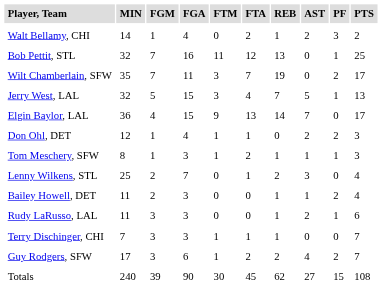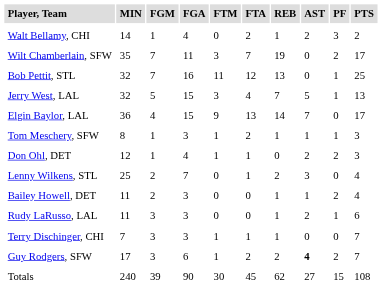 <table cellpadding=5>
 <tr bgcolor="#dddddd">
 <td><strong>Player, Team</strong></td>
 <td><strong>MIN</strong></td>
 <td><strong>FGM</strong></td>
 <td><strong>FGA</strong></td>
 <td><strong>FTM</strong></td>
 <td><strong>FTA</strong></td>
 <td><strong>REB</strong></td>
 <td><strong>AST</strong></td>
 <td><strong>PF</strong></td>
 <td><strong>PTS</strong></td>
 </tr>
 <tr bgcolor="#eeeeee">
 </tr>
 <tr>
 <td><a href='#'>Walt Bellamy</a>, CHI</td>
 <td>14</td>
 <td>1</td>
 <td>4</td>
 <td>0</td>
 <td>2</td>
 <td>1</td>
 <td>2</td>
 <td>3</td>
 <td>2</td>
 </tr>
 <tr>
+<td><a href='#'>Wilt Chamberlain</a>, SFW</td>
+<td>35</td>
+<td>7</td>
+<td>11</td>
+<td>3</td>
+<td>7</td>
+<td>19</td>
+<td>0</td>
+<td>2</td>
+<td>17</td>
+</tr>
+<tr>
 <td><a href='#'>Bob Pettit</a>, STL</td>
 <td>32</td>
 <td>7</td>
 <td>16</td>
 <td>11</td>
 <td>12</td>
 <td>13</td>
 <td>0</td>
 <td>1</td>
 <td>25</td>
-</tr>
-<tr>
-<td><a href='#'>Wilt Chamberlain</a>, SFW</td>
-<td>35</td>
-<td>7</td>
-<td>11</td>
-<td>3</td>
-<td>7</td>
-<td>19</td>
-<td>0</td>
-<td>2</td>
-<td>17</td>
 </tr>
 <tr>
 <td><a href='#'>Jerry West</a>, LAL</td>
 <td>32</td>
 <td>5</td>
 <td>15</td>
 <td>3</td>
 <td>4</td>
 <td>7</td>
 <td>5</td>
 <td>1</td>
 <td>13</td>
 </tr>
 <tr>
 <td><a href='#'>Elgin Baylor</a>, LAL</td>
 <td>36</td>
 <td>4</td>
 <td>15</td>
 <td>9</td>
 <td>13</td>
 <td>14</td>
 <td>7</td>
 <td>0</td>
 <td>17</td>
 </tr>
 <tr>
+<td><a href='#'>Tom Meschery</a>, SFW</td>
+<td>8</td>
+<td>1</td>
+<td>3</td>
+<td>1</td>
+<td>2</td>
+<td>1</td>
+<td>1</td>
+<td>1</td>
+<td>3</td>
+</tr>
+<tr>
 <td><a href='#'>Don Ohl</a>, DET</td>
 <td>12</td>
 <td>1</td>
 <td>4</td>
 <td>1</td>
 <td>1</td>
 <td>0</td>
 <td>2</td>
 <td>2</td>
-<td>3</td>
-</tr>
-<tr>
-<td><a href='#'>Tom Meschery</a>, SFW</td>
-<td>8</td>
-<td>1</td>
-<td>3</td>
-<td>1</td>
-<td>2</td>
-<td>1</td>
-<td>1</td>
-<td>1</td>
 <td>3</td>
 </tr>
 <tr>
 <td><a href='#'>Lenny Wilkens</a>, STL</td>
 <td>25</td>
 <td>2</td>
 <td>7</td>
 <td>0</td>
 <td>1</td>
 <td>2</td>
 <td>3</td>
 <td>0</td>
 <td>4</td>
 </tr>
 <tr>
 <td><a href='#'>Bailey Howell</a>, DET</td>
 <td>11</td>
 <td>2</td>
 <td>3</td>
 <td>0</td>
 <td>0</td>
 <td>1</td>
 <td>1</td>
 <td>2</td>
 <td>4</td>
 </tr>
 <tr>
 <td><a href='#'>Rudy LaRusso</a>, LAL</td>
 <td>11</td>
 <td>3</td>
 <td>3</td>
 <td>0</td>
 <td>0</td>
 <td>1</td>
 <td>2</td>
 <td>1</td>
 <td>6</td>
 </tr>
 <tr>
 <td><a href='#'>Terry Dischinger</a>, CHI</td>
 <td>7</td>
 <td>3</td>
 <td>3</td>
 <td>1</td>
 <td>1</td>
 <td>1</td>
 <td>0</td>
 <td>0</td>
 <td>7</td>
 </tr>
 <tr>
 <td><a href='#'>Guy Rodgers</a>, SFW</td>
 <td>17</td>
 <td>3</td>
 <td>6</td>
 <td>1</td>
 <td>2</td>
 <td>2</td>
-<td>4</td>
+<td><strong>4</strong></td>
 <td>2</td>
 <td>7</td>
 </tr>
 <tr>
 <td>Totals</td>
 <td>240</td>
 <td>39</td>
 <td>90</td>
 <td>30</td>
 <td>45</td>
 <td>62</td>
 <td>27</td>
 <td>15</td>
 <td>108</td>
 </tr>
 <tr>
 </tr>
 </table>
